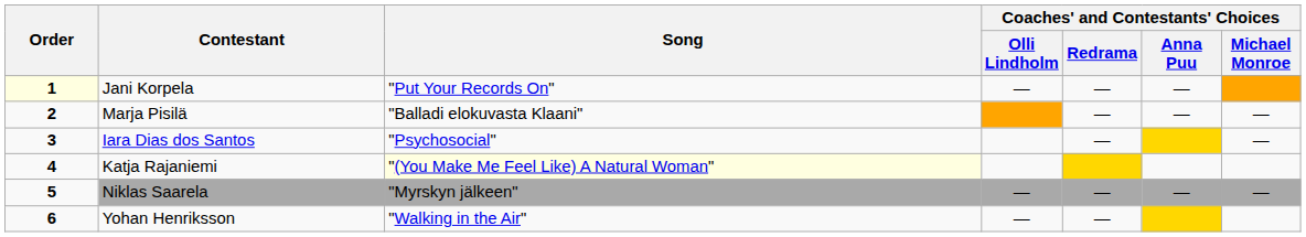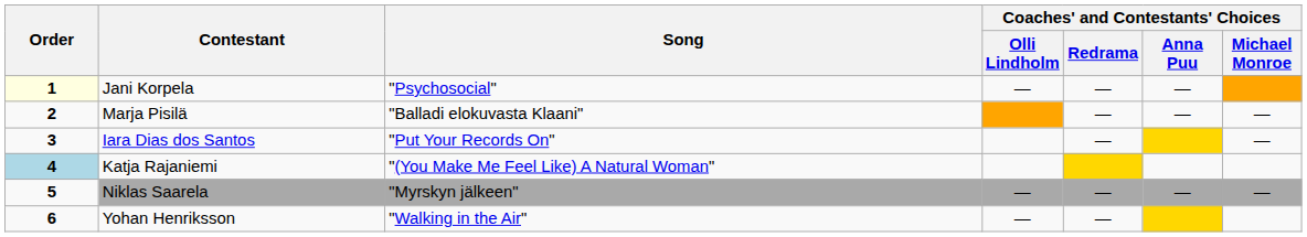 <table class="wikitable" style="width:100%;">
 <tr>
 <th rowspan=2>Order</th>
 <th rowspan=2>Contestant</th>
 <th rowspan=2>Song</th>
 <th colspan=4>Coaches' and Contestants' Choices</th>
 </tr>
 <tr>
 <th width="70"><a href='#'>Olli Lindholm</a></th>
 <th width="70"><a href='#'>Redrama</a></th>
 <th width="70"><a href='#'>Anna Puu</a></th>
 <th width="70"><a href='#'>Michael Monroe</a></th>
 </tr>
 <tr>
 <td align="center" style="background: lightyellow;"><strong>1</strong></td>
 <td>Jani Korpela</td>
-<td>"<a href='#'>Put Your Records On</a>"</td>
+<td>"<a href='#'>Psychosocial</a>"</td>
 <td align="center">—</td>
 <td align="center">—</td>
 <td align="center">—</td>
 <td style="background:orange;text-align:center;"></td>
 </tr>
 <tr>
 <td align="center"><strong>2</strong></td>
 <td>Marja Pisilä</td>
 <td>"Balladi elokuvasta Klaani"</td>
 <td style="background:orange;text-align:center;"></td>
 <td align="center">—</td>
 <td align="center">—</td>
 <td align="center">—</td>
 </tr>
 <tr>
 <td align="center"><strong>3</strong></td>
 <td><a href='#'>Iara Dias dos Santos</a></td>
-<td>"<a href='#'>Psychosocial</a>"</td>
+<td>"<a href='#'>Put Your Records On</a>"</td>
 <td style=";text-align:center;"></td>
 <td align="center">—</td>
 <td style="background:gold;text-align:center;"></td>
 <td align="center">—</td>
 </tr>
 <tr>
-<td align="center"><strong>4</strong></td>
+<td align="center" style="background: lightblue;"><strong>4</strong></td>
 <td>Katja Rajaniemi</td>
-<td style="background: lightyellow;">"<a href='#'>(You Make Me Feel Like) A Natural Woman</a>"</td>
+<td>"<a href='#'>(You Make Me Feel Like) A Natural Woman</a>"</td>
 <td style=";text-align:center;"></td>
 <td style="background:gold;text-align:center;"></td>
 <td style=";text-align:center;"></td>
 <td style=";text-align:center;"></td>
 </tr>
 <tr>
 <td align="center"><strong>5</strong></td>
 <td style="background:darkgrey;text-align:left;">Niklas Saarela</td>
 <td style="background:darkgrey;text-align:left;">"Myrskyn jälkeen"</td>
 <td style="background:darkgrey;text-align:center;">—</td>
 <td style="background:darkgrey;text-align:center;">—</td>
 <td style="background:darkgrey;text-align:center;">—</td>
 <td style="background:darkgrey;text-align:center;">—</td>
 </tr>
 <tr>
 <td align="center"><strong>6</strong></td>
 <td>Yohan Henriksson</td>
 <td>"<a href='#'>Walking in the Air</a>"</td>
 <td align="center">—</td>
 <td align="center">—</td>
 <td style="background:gold;text-align:center;"></td>
 <td style=";text-align:center;"></td>
 </tr>
 </table>
